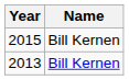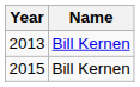 <table class="wikitable">
 <tr>
 <th>Year</th>
 <th>Name</th>
 </tr>
 <tr>
+<td>2013</td>
+<td><a href='#'>Bill Kernen</a></td>
+</tr>
+<tr>
 <td>2015</td>
 <td>Bill Kernen</td>
 </tr>
-<tr>
-<td>2013</td>
-<td><a href='#'>Bill Kernen</a></td>
-</tr>
 </table>
